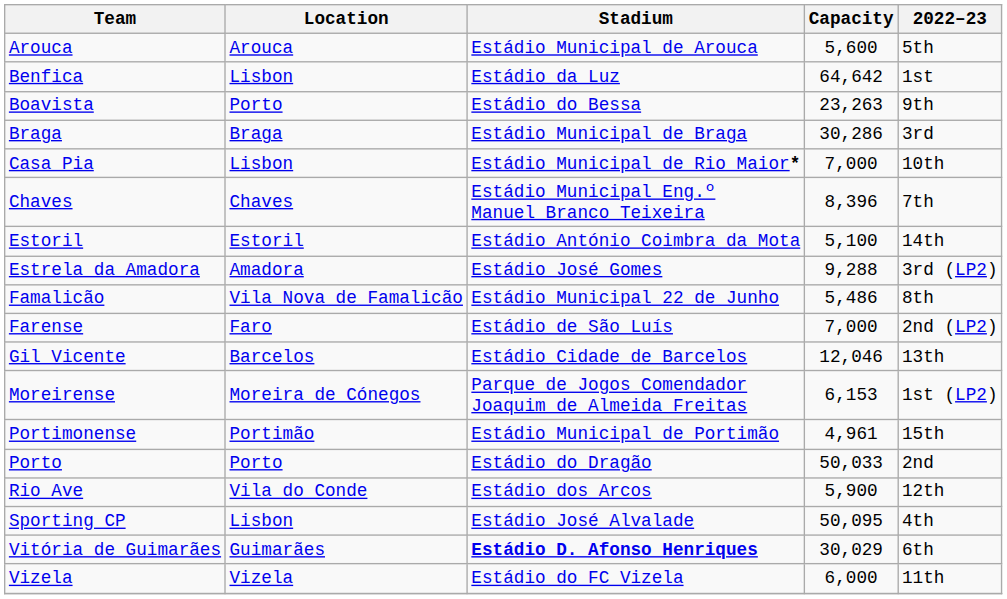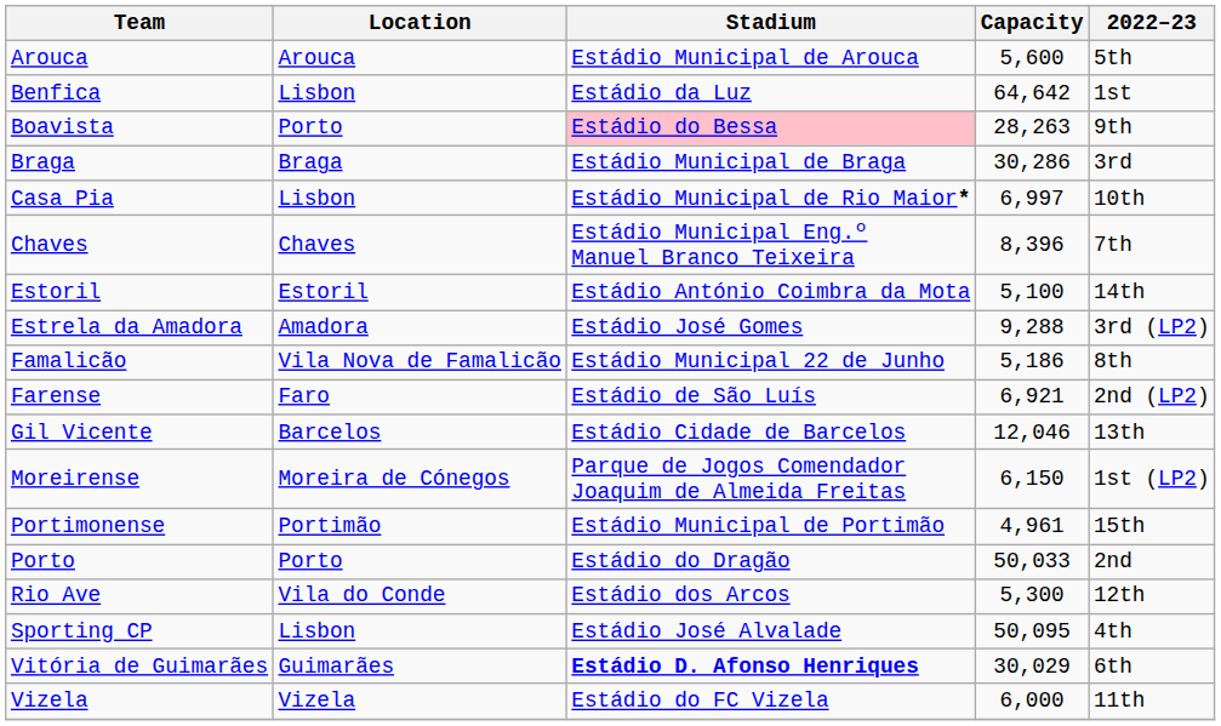 <table class="wikitable sortable" style="text-align: left;">
 <tr>
 <th>Team</th>
 <th>Location</th>
 <th>Stadium</th>
 <th>Capacity</th>
 <th data-sort-type="number">2022–23</th>
 </tr>
 <tr>
 <td><a href='#'>Arouca</a></td>
 <td><a href='#'>Arouca</a></td>
 <td><a href='#'>Estádio Municipal de Arouca</a></td>
 <td style="text-align:center;">5,600</td>
 <td>5th</td>
 </tr>
 <tr>
 <td><a href='#'>Benfica</a></td>
 <td><a href='#'>Lisbon</a></td>
 <td><a href='#'>Estádio da Luz</a></td>
 <td style="text-align:center;">64,642</td>
 <td>1st</td>
 </tr>
 <tr>
 <td><a href='#'>Boavista</a></td>
 <td><a href='#'>Porto</a></td>
-<td><a href='#'>Estádio do Bessa</a></td>
-<td style="text-align:center;">23,263</td>
+<td style="background: pink;"><a href='#'>Estádio do Bessa</a></td>
+<td style="text-align:center;">28,263</td>
 <td>9th</td>
 </tr>
 <tr>
 <td><a href='#'>Braga</a></td>
 <td><a href='#'>Braga</a></td>
 <td><a href='#'>Estádio Municipal de Braga</a></td>
 <td style="text-align:center;">30,286</td>
 <td>3rd</td>
 </tr>
 <tr>
 <td><a href='#'>Casa Pia</a></td>
 <td><a href='#'>Lisbon</a></td>
 <td><a href='#'>Estádio Municipal de Rio Maior</a><strong>*</strong></td>
-<td style="text-align:center;">7,000</td>
+<td style="text-align:center;">6,997</td>
 <td>10th</td>
 </tr>
 <tr>
 <td><a href='#'>Chaves</a></td>
 <td><a href='#'>Chaves</a></td>
 <td><a href='#'>Estádio Municipal Eng.º<br>Manuel Branco Teixeira</a></td>
 <td style="text-align:center;">8,396</td>
 <td>7th</td>
 </tr>
 <tr>
 <td><a href='#'>Estoril</a></td>
 <td><a href='#'>Estoril</a></td>
 <td><a href='#'>Estádio António Coimbra da Mota</a></td>
 <td style="text-align:center;">5,100</td>
 <td>14th</td>
 </tr>
 <tr>
 <td><a href='#'>Estrela da Amadora</a></td>
 <td><a href='#'>Amadora</a></td>
 <td><a href='#'>Estádio José Gomes</a></td>
 <td style="text-align:center;">9,288</td>
 <td>3rd (<a href='#'>LP2</a>)</td>
 </tr>
 <tr>
 <td><a href='#'>Famalicão</a></td>
 <td><a href='#'>Vila Nova de Famalicão</a></td>
 <td><a href='#'>Estádio Municipal 22 de Junho</a></td>
-<td style="text-align:center;">5,486</td>
+<td style="text-align:center;">5,186</td>
 <td>8th</td>
 </tr>
 <tr>
 <td><a href='#'>Farense</a></td>
 <td><a href='#'>Faro</a></td>
 <td><a href='#'>Estádio de São Luís</a></td>
-<td style="text-align:center;">7,000</td>
+<td style="text-align:center;">6,921</td>
 <td>2nd (<a href='#'>LP2</a>)</td>
 </tr>
 <tr>
 <td><a href='#'>Gil Vicente</a></td>
 <td><a href='#'>Barcelos</a></td>
 <td><a href='#'>Estádio Cidade de Barcelos</a></td>
 <td style="text-align:center;">12,046</td>
 <td>13th</td>
 </tr>
 <tr>
 <td><a href='#'>Moreirense</a></td>
 <td><a href='#'>Moreira de Cónegos</a></td>
 <td><a href='#'>Parque de Jogos Comendador<br>Joaquim de Almeida Freitas</a></td>
-<td style="text-align:center;">6,153</td>
+<td style="text-align:center;">6,150</td>
 <td>1st (<a href='#'>LP2</a>)</td>
 </tr>
 <tr>
 <td><a href='#'>Portimonense</a></td>
 <td><a href='#'>Portimão</a></td>
 <td><a href='#'>Estádio Municipal de Portimão</a></td>
 <td style="text-align:center;">4,961</td>
 <td>15th</td>
 </tr>
 <tr>
 <td><a href='#'>Porto</a></td>
 <td><a href='#'>Porto</a></td>
 <td><a href='#'>Estádio do Dragão</a></td>
 <td style="text-align:center;">50,033</td>
 <td>2nd</td>
 </tr>
 <tr>
 <td><a href='#'>Rio Ave</a></td>
 <td><a href='#'>Vila do Conde</a></td>
 <td><a href='#'>Estádio dos Arcos</a></td>
-<td style="text-align:center;">5,900</td>
+<td style="text-align:center;">5,300</td>
 <td>12th</td>
 </tr>
 <tr>
 <td><a href='#'>Sporting CP</a></td>
 <td><a href='#'>Lisbon</a></td>
 <td><a href='#'>Estádio José Alvalade</a></td>
 <td style="text-align:center;">50,095</td>
 <td>4th</td>
 </tr>
 <tr>
 <td><a href='#'>Vitória de Guimarães</a></td>
 <td><a href='#'>Guimarães</a></td>
 <td><strong><a href='#'>Estádio D. Afonso Henriques</a></strong></td>
 <td style="text-align:center;">30,029</td>
 <td>6th</td>
 </tr>
 <tr>
 <td><a href='#'>Vizela</a></td>
 <td><a href='#'>Vizela</a></td>
 <td><a href='#'>Estádio do FC Vizela</a></td>
 <td style="text-align:center;">6,000</td>
 <td>11th</td>
 </tr>
 <tr>
 </tr>
 </table>
